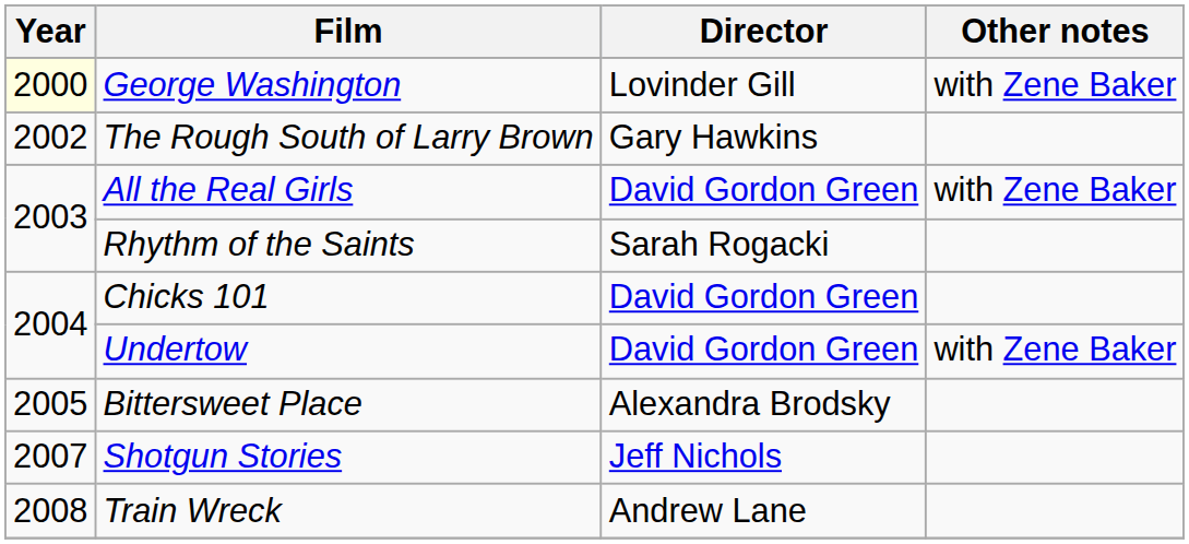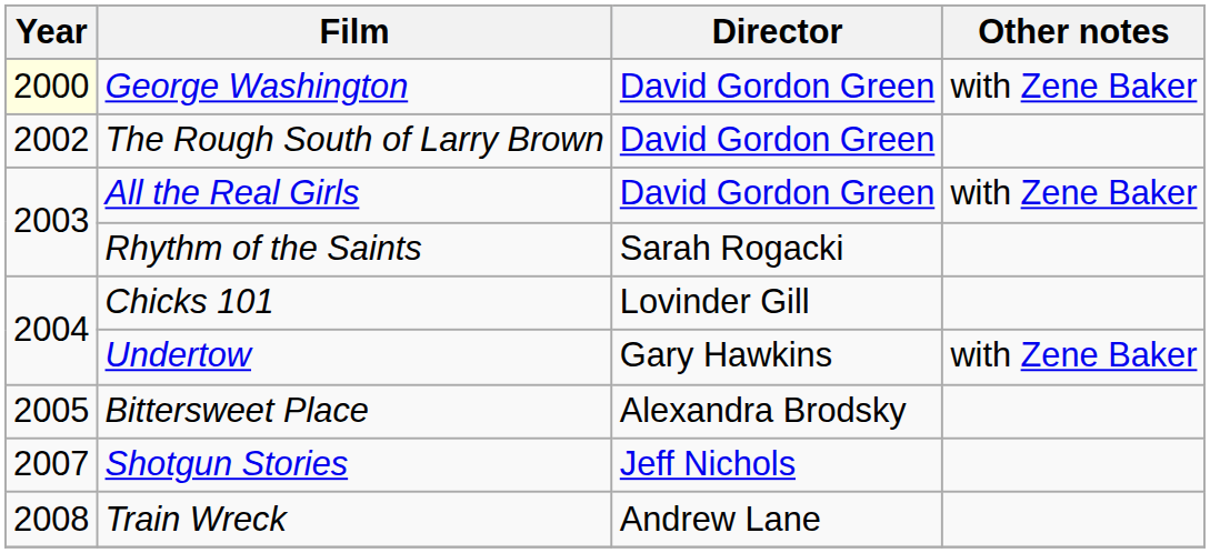 <table class="wikitable">
 <tr style="background:#b0c4de; text-align:center;">
 <th>Year</th>
 <th>Film</th>
 <th>Director</th>
 <th>Other notes</th>
 </tr>
 <tr>
 <td style="background: lightyellow;">2000</td>
 <td><em><a href='#'>George Washington</a></em></td>
-<td>Lovinder Gill</td>
+<td><a href='#'>David Gordon Green</a></td>
 <td>with <a href='#'>Zene Baker</a></td>
 </tr>
 <tr>
 <td>2002</td>
 <td><em>The Rough South of Larry Brown</em></td>
-<td>Gary Hawkins</td>
+<td><a href='#'>David Gordon Green</a></td>
 <td></td>
 </tr>
 <tr>
 <td rowspan="2">2003</td>
 <td><em><a href='#'>All the Real Girls</a></em></td>
 <td><a href='#'>David Gordon Green</a></td>
 <td>with <a href='#'>Zene Baker</a></td>
 </tr>
 <tr>
 <td><em>Rhythm of the Saints</em></td>
 <td>Sarah Rogacki</td>
 <td></td>
 </tr>
 <tr>
 <td rowspan="2">2004</td>
 <td><em>Chicks 101</em></td>
-<td><a href='#'>David Gordon Green</a></td>
+<td>Lovinder Gill</td>
 <td></td>
 </tr>
 <tr>
 <td><em><a href='#'>Undertow</a></em></td>
-<td><a href='#'>David Gordon Green</a></td>
+<td>Gary Hawkins</td>
 <td>with <a href='#'>Zene Baker</a></td>
 </tr>
 <tr>
 <td>2005</td>
 <td><em>Bittersweet Place</em></td>
 <td>Alexandra Brodsky</td>
 <td></td>
 </tr>
 <tr>
 <td>2007</td>
 <td><em><a href='#'>Shotgun Stories</a></em></td>
 <td><a href='#'>Jeff Nichols</a></td>
 <td></td>
 </tr>
 <tr>
 <td>2008</td>
 <td><em>Train Wreck</em></td>
 <td>Andrew Lane</td>
 <td></td>
 </tr>
 <tr>
 </tr>
 </table>
